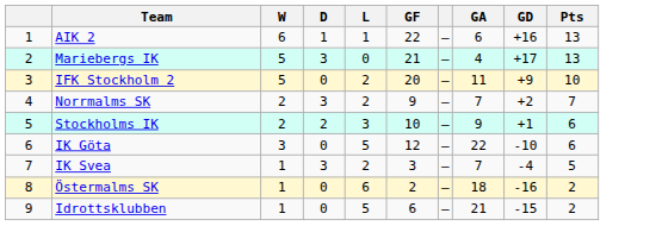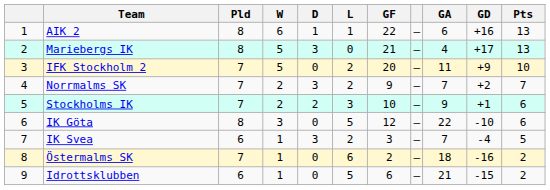 <table class="wikitable" style="text-align: center;">
 <tr>
 <th style="width: 40px;"></th>
 <th style="width: 200px;">Team</th>
+<th style="width: 45px;">Pld</th>
 <th style="width: 35px;">W</th>
 <th style="width: 35px;">D</th>
 <th style="width: 35px;">L</th>
 <th style="width: 45px;">GF</th>
 <th></th>
 <th style="width: 45px;">GA</th>
 <th style="width: 35px;">GD</th>
 <th style="width: 45px;">Pts</th>
 </tr>
 <tr>
 <td>1</td>
 <td style="text-align: left;"><a href='#'>AIK 2</a></td>
+<td>8</td>
 <td>6</td>
 <td>1</td>
 <td>1</td>
 <td>22</td>
 <td>–</td>
 <td>6</td>
 <td>+16</td>
 <td>13</td>
 </tr>
 <tr style="background: #d1fff6">
 <td>2</td>
 <td style="text-align: left;"><a href='#'>Mariebergs IK</a></td>
+<td>8</td>
 <td>5</td>
 <td>3</td>
 <td>0</td>
 <td>21</td>
 <td>–</td>
 <td>4</td>
 <td>+17</td>
 <td>13</td>
 </tr>
 <tr style="background: #fff8d1">
 <td>3</td>
 <td style="text-align: left;"><a href='#'>IFK Stockholm 2</a></td>
+<td>7</td>
 <td>5</td>
 <td>0</td>
 <td>2</td>
 <td>20</td>
 <td>–</td>
 <td>11</td>
 <td>+9</td>
 <td>10</td>
 </tr>
 <tr>
 <td>4</td>
 <td style="text-align: left;"><a href='#'>Norrmalms SK</a></td>
+<td>7</td>
 <td>2</td>
 <td>3</td>
 <td>2</td>
 <td>9</td>
 <td>–</td>
 <td>7</td>
 <td>+2</td>
 <td>7</td>
 </tr>
 <tr style="background: #d1fff6">
 <td>5</td>
 <td style="text-align: left;"><a href='#'>Stockholms IK</a></td>
+<td>7</td>
 <td>2</td>
 <td>2</td>
 <td>3</td>
 <td>10</td>
 <td>–</td>
 <td>9</td>
 <td>+1</td>
 <td>6</td>
 </tr>
 <tr>
 <td>6</td>
 <td style="text-align: left;"><a href='#'>IK Göta</a></td>
+<td>8</td>
 <td>3</td>
 <td>0</td>
 <td>5</td>
 <td>12</td>
 <td>–</td>
 <td>22</td>
 <td>-10</td>
 <td>6</td>
 </tr>
 <tr>
 <td>7</td>
 <td style="text-align: left;"><a href='#'>IK Svea</a></td>
+<td>6</td>
 <td>1</td>
 <td>3</td>
 <td>2</td>
 <td>3</td>
 <td>–</td>
 <td>7</td>
 <td>-4</td>
 <td>5</td>
 </tr>
 <tr style="background: #fff8d1">
 <td>8</td>
 <td style="text-align: left;"><a href='#'>Östermalms SK</a></td>
+<td>7</td>
 <td>1</td>
 <td>0</td>
 <td>6</td>
 <td>2</td>
 <td>–</td>
 <td>18</td>
 <td>-16</td>
 <td>2</td>
 </tr>
 <tr>
 <td>9</td>
 <td style="text-align: left;"><a href='#'>Idrottsklubben</a></td>
+<td>6</td>
 <td>1</td>
 <td>0</td>
 <td>5</td>
 <td>6</td>
 <td>–</td>
 <td>21</td>
 <td>-15</td>
 <td>2</td>
 </tr>
 </table>
